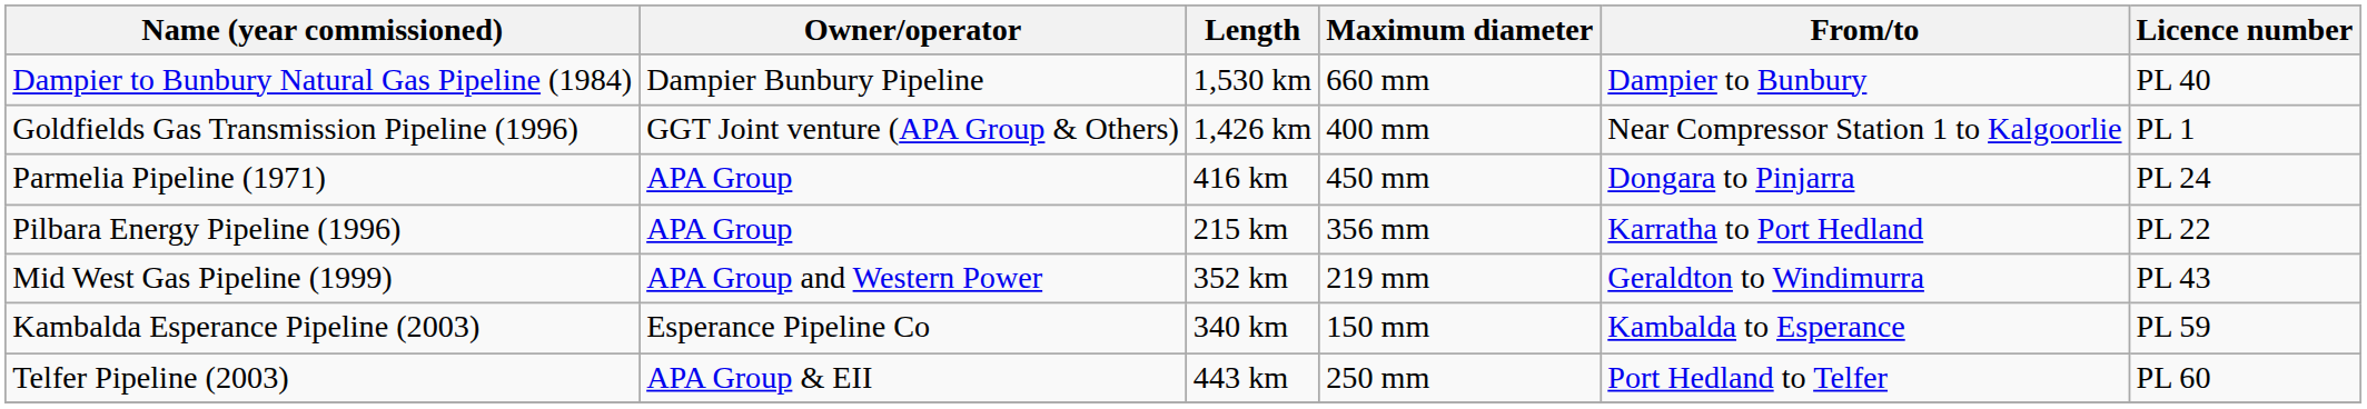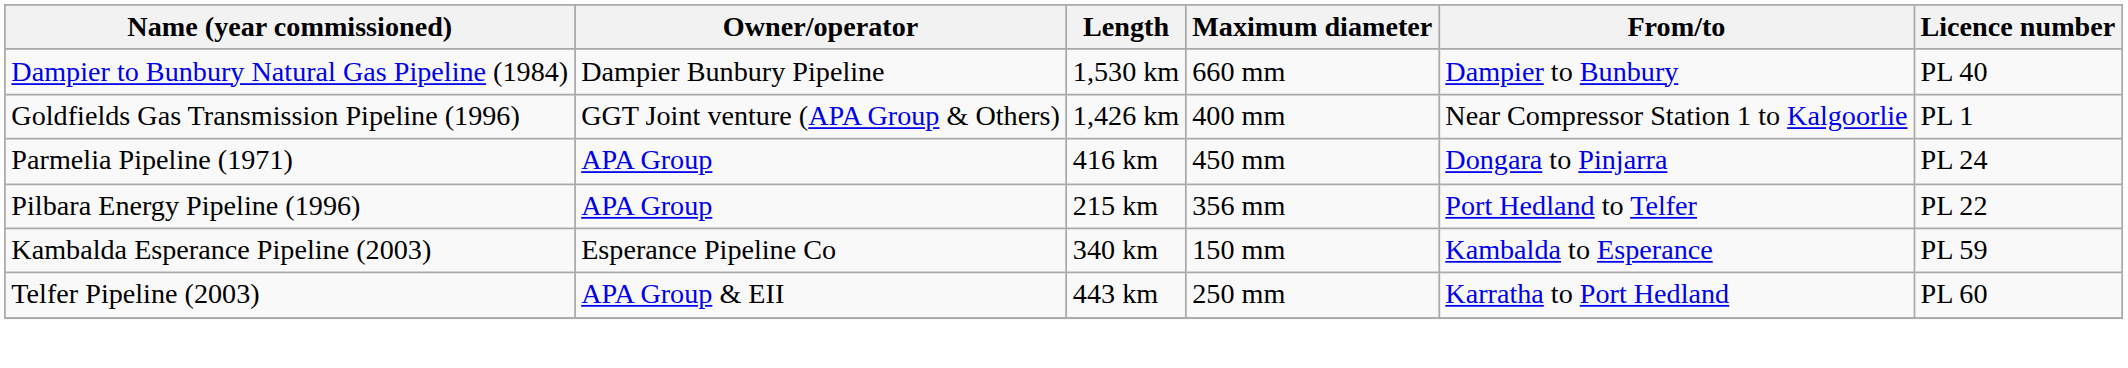 <table class="wikitable">
 <tr>
 <th>Name (year commissioned)</th>
 <th>Owner/operator</th>
 <th>Length</th>
 <th>Maximum diameter</th>
 <th>From/to</th>
 <th>Licence number</th>
 </tr>
 <tr>
 <td><a href='#'>Dampier to Bunbury Natural Gas Pipeline</a> (1984)</td>
 <td>Dampier Bunbury Pipeline</td>
 <td>1,530 km</td>
 <td>660 mm</td>
 <td><a href='#'>Dampier</a> to <a href='#'>Bunbury</a></td>
 <td>PL 40</td>
 </tr>
 <tr>
 <td>Goldfields Gas Transmission Pipeline (1996)</td>
 <td>GGT Joint venture (<a href='#'>APA Group</a> & Others)</td>
 <td>1,426 km</td>
 <td>400 mm</td>
 <td>Near Compressor Station 1 to <a href='#'>Kalgoorlie</a></td>
 <td>PL 1</td>
 </tr>
 <tr>
 <td>Parmelia Pipeline (1971)</td>
 <td><a href='#'>APA Group</a></td>
 <td>416 km</td>
 <td>450 mm</td>
 <td><a href='#'>Dongara</a> to <a href='#'>Pinjarra</a></td>
 <td>PL 24</td>
 </tr>
 <tr>
 <td>Pilbara Energy Pipeline (1996)</td>
 <td><a href='#'>APA Group</a></td>
 <td>215 km</td>
 <td>356 mm</td>
-<td><a href='#'>Karratha</a> to <a href='#'>Port Hedland</a></td>
+<td><a href='#'>Port Hedland</a> to <a href='#'>Telfer</a></td>
 <td>PL 22</td>
-</tr>
-<tr>
-<td>Mid West Gas Pipeline (1999)</td>
-<td><a href='#'>APA Group</a> and <a href='#'>Western Power</a></td>
-<td>352 km</td>
-<td>219 mm</td>
-<td><a href='#'>Geraldton</a> to <a href='#'>Windimurra</a></td>
-<td>PL 43</td>
 </tr>
 <tr>
 <td>Kambalda Esperance Pipeline (2003)</td>
 <td>Esperance Pipeline Co</td>
 <td>340 km</td>
 <td>150 mm</td>
 <td><a href='#'>Kambalda</a> to <a href='#'>Esperance</a></td>
 <td>PL 59</td>
 </tr>
 <tr>
 <td>Telfer Pipeline (2003)</td>
 <td><a href='#'>APA Group</a> & EII</td>
 <td>443 km</td>
 <td>250 mm</td>
-<td><a href='#'>Port Hedland</a> to <a href='#'>Telfer</a></td>
+<td><a href='#'>Karratha</a> to <a href='#'>Port Hedland</a></td>
 <td>PL 60</td>
 </tr>
 <tr>
 </tr>
 </table>
